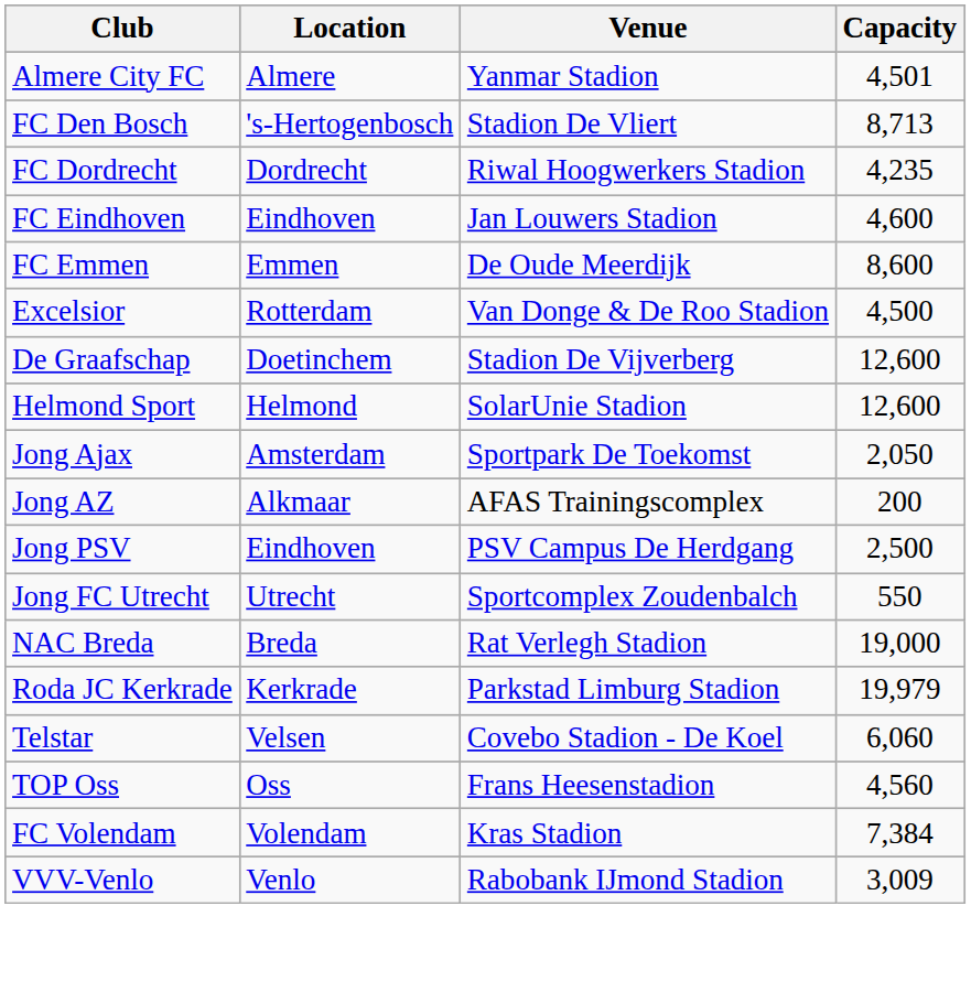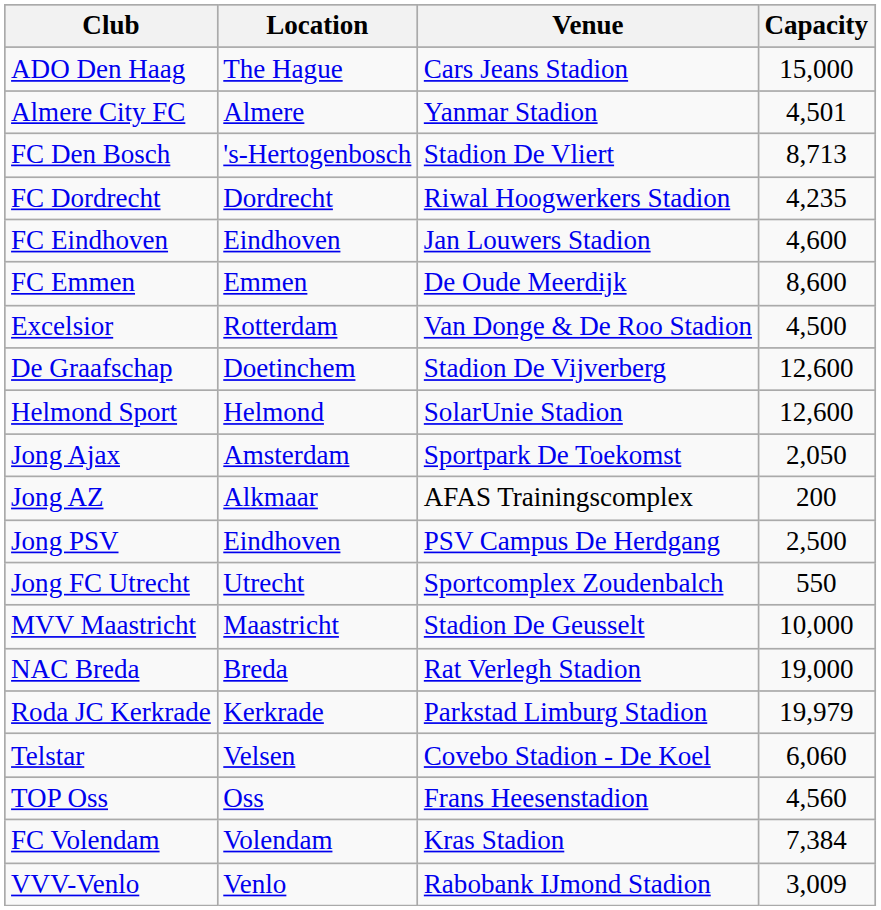 <table class="wikitable sortable">
 <tr>
 <th>Club</th>
 <th>Location</th>
 <th>Venue</th>
 <th>Capacity</th>
+</tr>
+<tr>
+<td><a href='#'>ADO Den Haag</a></td>
+<td><a href='#'>The Hague</a></td>
+<td><a href='#'>Cars Jeans Stadion</a></td>
+<td style="text-align: center;">15,000</td>
 </tr>
 <tr>
 <td><a href='#'>Almere City FC</a></td>
 <td><a href='#'>Almere</a></td>
 <td><a href='#'>Yanmar Stadion</a></td>
 <td style="text-align: center;">4,501</td>
 </tr>
 <tr>
 <td><a href='#'>FC Den Bosch</a></td>
 <td><a href='#'>'s-Hertogenbosch</a></td>
 <td><a href='#'>Stadion De Vliert</a></td>
 <td style="text-align: center;">8,713</td>
 </tr>
 <tr>
 <td><a href='#'>FC Dordrecht</a></td>
 <td><a href='#'>Dordrecht</a></td>
 <td><a href='#'>Riwal Hoogwerkers Stadion</a></td>
 <td style="text-align: center;">4,235</td>
 </tr>
 <tr>
 <td><a href='#'>FC Eindhoven</a></td>
 <td><a href='#'>Eindhoven</a></td>
 <td><a href='#'>Jan Louwers Stadion</a></td>
 <td style="text-align: center;">4,600</td>
 </tr>
 <tr>
 <td><a href='#'>FC Emmen</a></td>
 <td><a href='#'>Emmen</a></td>
 <td><a href='#'>De Oude Meerdijk</a></td>
 <td style="text-align: center;">8,600</td>
 </tr>
 <tr>
 <td><a href='#'>Excelsior</a></td>
 <td><a href='#'>Rotterdam</a></td>
 <td><a href='#'>Van Donge & De Roo Stadion</a></td>
 <td style="text-align: center;">4,500</td>
 </tr>
 <tr>
 <td><a href='#'>De Graafschap</a></td>
 <td><a href='#'>Doetinchem</a></td>
 <td><a href='#'>Stadion De Vijverberg</a></td>
 <td style="text-align: center;">12,600</td>
 </tr>
 <tr>
 <td><a href='#'>Helmond Sport</a></td>
 <td><a href='#'>Helmond</a></td>
 <td><a href='#'>SolarUnie Stadion</a></td>
 <td style="text-align: center;">12,600</td>
 </tr>
 <tr>
 <td><a href='#'>Jong Ajax</a></td>
 <td><a href='#'>Amsterdam</a></td>
 <td><a href='#'>Sportpark De Toekomst</a></td>
 <td style="text-align: center;">2,050</td>
 </tr>
 <tr>
 <td><a href='#'>Jong AZ</a></td>
 <td><a href='#'>Alkmaar</a></td>
 <td>AFAS Trainingscomplex</td>
 <td style="text-align: center;">200</td>
 </tr>
 <tr>
 <td><a href='#'>Jong PSV</a></td>
 <td><a href='#'>Eindhoven</a></td>
 <td><a href='#'>PSV Campus De Herdgang</a></td>
 <td style="text-align: center;">2,500</td>
 </tr>
 <tr>
 <td><a href='#'>Jong FC Utrecht</a></td>
 <td><a href='#'>Utrecht</a></td>
 <td><a href='#'>Sportcomplex Zoudenbalch</a></td>
 <td style="text-align: center;">550</td>
 </tr>
 <tr>
+<td><a href='#'>MVV Maastricht</a></td>
+<td><a href='#'>Maastricht</a></td>
+<td><a href='#'>Stadion De Geusselt</a></td>
+<td style="text-align: center;">10,000</td>
+</tr>
+<tr>
 <td><a href='#'>NAC Breda</a></td>
 <td><a href='#'>Breda</a></td>
 <td><a href='#'>Rat Verlegh Stadion</a></td>
 <td style="text-align: center;">19,000</td>
 </tr>
 <tr>
 <td><a href='#'>Roda JC Kerkrade</a></td>
 <td><a href='#'>Kerkrade</a></td>
 <td><a href='#'>Parkstad Limburg Stadion</a></td>
 <td style="text-align: center;">19,979</td>
 </tr>
 <tr>
 <td><a href='#'>Telstar</a></td>
 <td><a href='#'>Velsen</a></td>
 <td><a href='#'>Covebo Stadion - De Koel</a></td>
 <td style="text-align: center;">6,060</td>
 </tr>
 <tr>
 <td><a href='#'>TOP Oss</a></td>
 <td><a href='#'>Oss</a></td>
 <td><a href='#'>Frans Heesenstadion</a></td>
 <td style="text-align: center;">4,560</td>
 </tr>
 <tr>
 <td><a href='#'>FC Volendam</a></td>
 <td><a href='#'>Volendam</a></td>
 <td><a href='#'>Kras Stadion</a></td>
 <td style="text-align: center;">7,384</td>
 </tr>
 <tr>
 <td><a href='#'>VVV-Venlo</a></td>
 <td><a href='#'>Venlo</a></td>
 <td><a href='#'>Rabobank IJmond Stadion</a></td>
 <td style="text-align: center;">3,009</td>
 </tr>
 </table>
